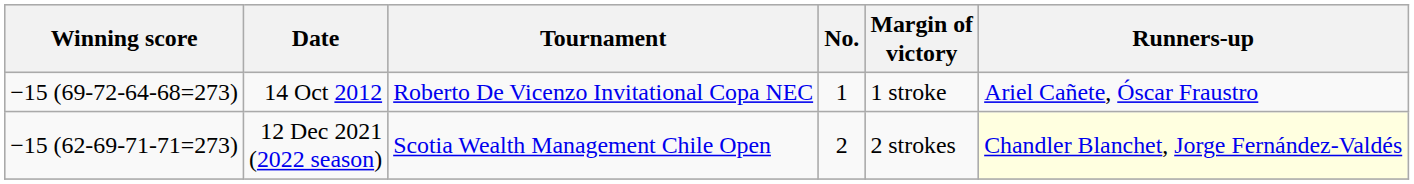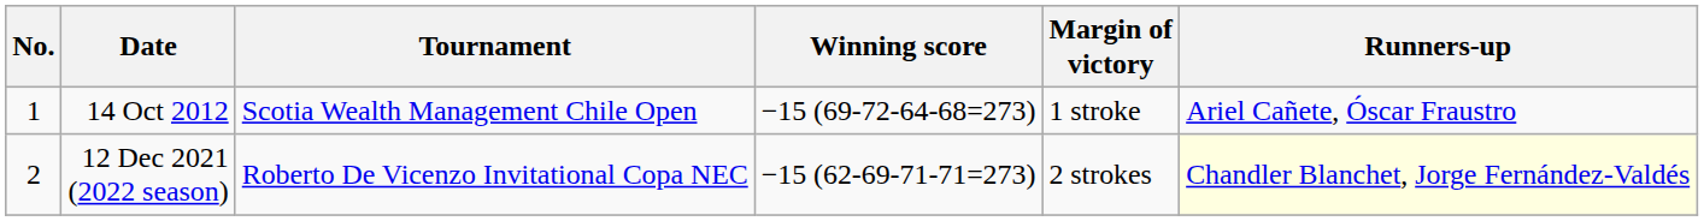 <table class="wikitable" style="font-size:95%;">
 <tr>
-<th>Winning score</th>
+<th>No.</th>
 <th>Date</th>
 <th>Tournament</th>
-<th>No.</th>
+<th>Winning score</th>
 <th>Margin of<br>victory</th>
 <th>Runners-up</th>
 </tr>
 <tr>
+<td align=center>1</td>
+<td align=right>14 Oct <a href='#'>2012</a></td>
+<td><a href='#'>Scotia Wealth Management Chile Open</a></td>
 <td>−15 (69-72-64-68=273)</td>
-<td align=right>14 Oct <a href='#'>2012</a></td>
-<td><a href='#'>Roberto De Vicenzo Invitational Copa NEC</a></td>
-<td align=center>1</td>
 <td>1 stroke</td>
 <td> <a href='#'>Ariel Cañete</a>,  <a href='#'>Óscar Fraustro</a></td>
 </tr>
 <tr>
+<td align=center>2</td>
+<td align=right>12 Dec 2021<br>(<a href='#'>2022 season</a>)</td>
+<td><a href='#'>Roberto De Vicenzo Invitational Copa NEC</a></td>
 <td>−15 (62-69-71-71=273)</td>
-<td align=right>12 Dec 2021<br>(<a href='#'>2022 season</a>)</td>
-<td><a href='#'>Scotia Wealth Management Chile Open</a></td>
-<td align=center>2</td>
 <td>2 strokes</td>
 <td style="background: lightyellow;"> <a href='#'>Chandler Blanchet</a>,  <a href='#'>Jorge Fernández-Valdés</a></td>
 </tr>
 </table>
